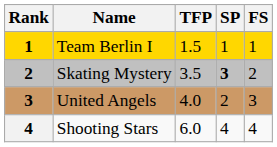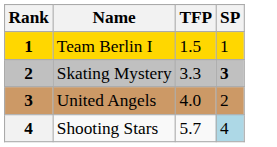 <table class="wikitable">
 <tr>
 <th>Rank</th>
 <th>Name</th>
 <th>TFP</th>
 <th>SP</th>
-<th>FS</th>
 </tr>
 <tr bgcolor="gold">
 <td align="center"><strong>1</strong></td>
 <td>Team Berlin I</td>
 <td>1.5</td>
 <td>1</td>
-<td>1</td>
 </tr>
 <tr bgcolor="silver">
 <td align="center"><strong>2</strong></td>
 <td>Skating Mystery</td>
-<td>3.5</td>
+<td>3.3</td>
 <td><strong>3</strong></td>
-<td>2</td>
 </tr>
 <tr bgcolor="cc9966">
 <td align="center"><strong>3</strong></td>
 <td>United Angels</td>
 <td>4.0</td>
 <td>2</td>
-<td>3</td>
 </tr>
 <tr>
 <th>4</th>
 <td>Shooting Stars</td>
-<td>6.0</td>
-<td>4</td>
-<td>4</td>
+<td>5.7</td>
+<td style="background: lightblue;">4</td>
 </tr>
 </table>
